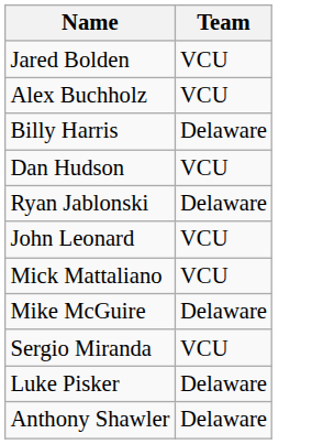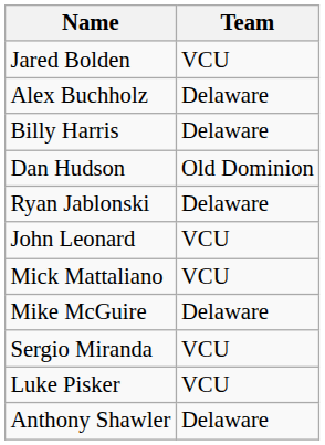 <table class=wikitable>
 <tr>
 <th>Name</th>
 <th>Team</th>
 </tr>
 <tr>
 <td>Jared Bolden</td>
 <td>VCU</td>
 </tr>
 <tr>
 <td>Alex Buchholz</td>
-<td>VCU</td>
+<td>Delaware</td>
 </tr>
 <tr>
 <td>Billy Harris</td>
 <td>Delaware</td>
 </tr>
 <tr>
 <td>Dan Hudson</td>
-<td>VCU</td>
+<td>Old Dominion</td>
 </tr>
 <tr>
 <td>Ryan Jablonski</td>
 <td>Delaware</td>
 </tr>
 <tr>
 <td>John Leonard</td>
 <td>VCU</td>
 </tr>
 <tr>
 <td>Mick Mattaliano</td>
 <td>VCU</td>
 </tr>
 <tr>
 <td>Mike  McGuire</td>
 <td>Delaware</td>
 </tr>
 <tr>
 <td>Sergio  Miranda</td>
 <td>VCU</td>
 </tr>
 <tr>
 <td>Luke  Pisker</td>
-<td>Delaware</td>
+<td>VCU</td>
 </tr>
 <tr>
 <td>Anthony Shawler</td>
 <td>Delaware</td>
 </tr>
 </table>
